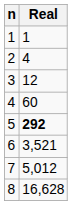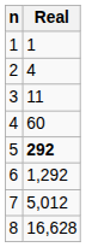 <table class="wikitable">
 <tr>
 <th>n</th>
 <th>Real</th>
 </tr>
 <tr>
 <td>1</td>
 <td>1</td>
 </tr>
 <tr>
 <td>2</td>
 <td>4</td>
 </tr>
 <tr>
 <td>3</td>
-<td>12</td>
+<td>11</td>
 </tr>
 <tr>
 <td>4</td>
 <td>60</td>
 </tr>
 <tr>
 <td>5</td>
 <td><strong>292</strong></td>
 </tr>
 <tr>
 <td>6</td>
-<td>3,521</td>
+<td>1,292</td>
 </tr>
 <tr>
 <td>7</td>
 <td>5,012</td>
 </tr>
 <tr>
 <td>8</td>
 <td>16,628</td>
 </tr>
 </table>
